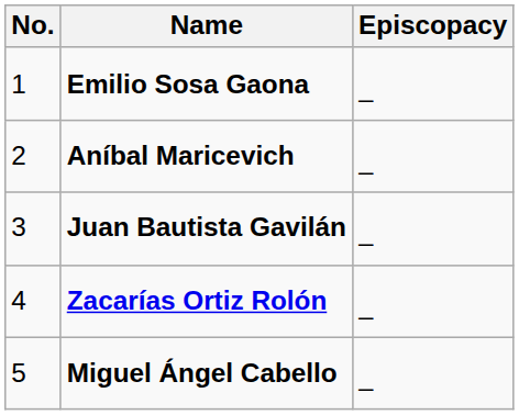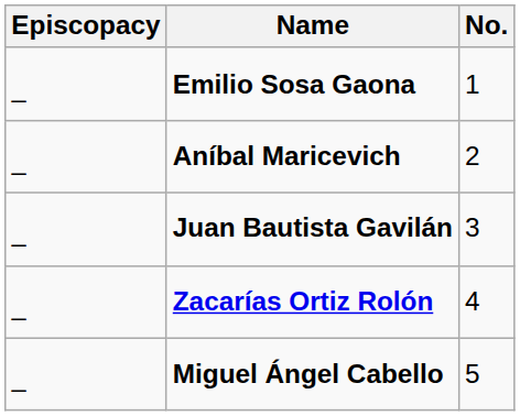 <table class="wikitable">
 <tr>
+<th>Episcopacy</th>
+<th>Name</th>
 <th>No.</th>
-<th>Name</th>
-<th>Episcopacy</th>
 </tr>
 <tr>
+<td><br>–<br></td>
+<td><strong>Emilio Sosa Gaona</strong><br></td>
 <td>1</td>
-<td><strong>Emilio Sosa Gaona</strong><br></td>
-<td><br>–<br></td>
 </tr>
 <tr>
+<td><br>–<br></td>
+<td><strong>Aníbal Maricevich</strong><br></td>
 <td>2</td>
-<td><strong>Aníbal Maricevich</strong><br></td>
-<td><br>–<br></td>
 </tr>
 <tr>
+<td><br>–<br></td>
+<td><strong>Juan Bautista Gavilán</strong><br></td>
 <td>3</td>
-<td><strong>Juan Bautista Gavilán</strong><br></td>
-<td><br>–<br></td>
 </tr>
 <tr>
+<td><br>–<br></td>
+<td><strong><a href='#'>Zacarías Ortiz Rolón</a></strong><br></td>
 <td>4</td>
-<td><strong><a href='#'>Zacarías Ortiz Rolón</a></strong><br></td>
-<td><br>–<br></td>
 </tr>
 <tr>
+<td><br>–<br></td>
+<td><strong>Miguel Ángel Cabello</strong><br></td>
 <td>5</td>
-<td><strong>Miguel Ángel Cabello</strong><br></td>
-<td><br>–<br></td>
 </tr>
 </table>
